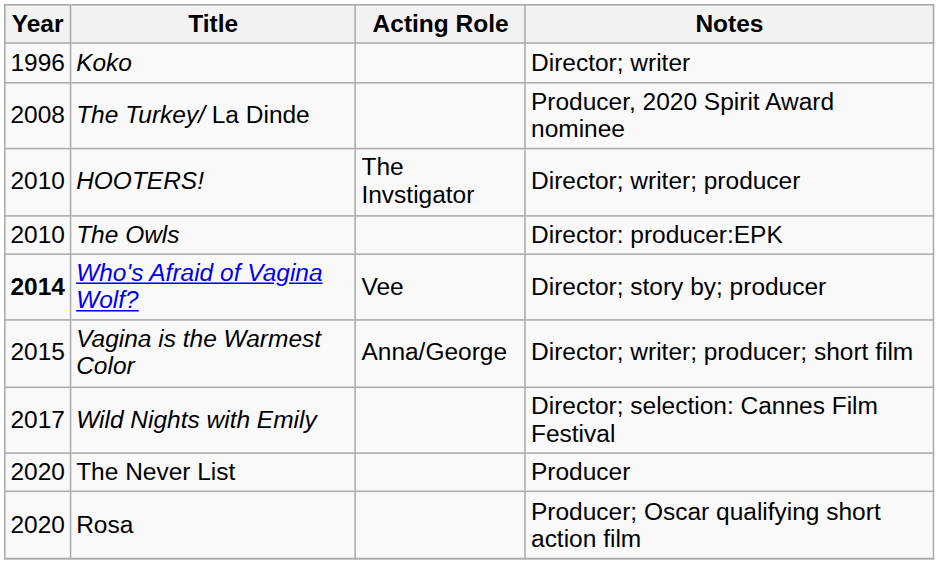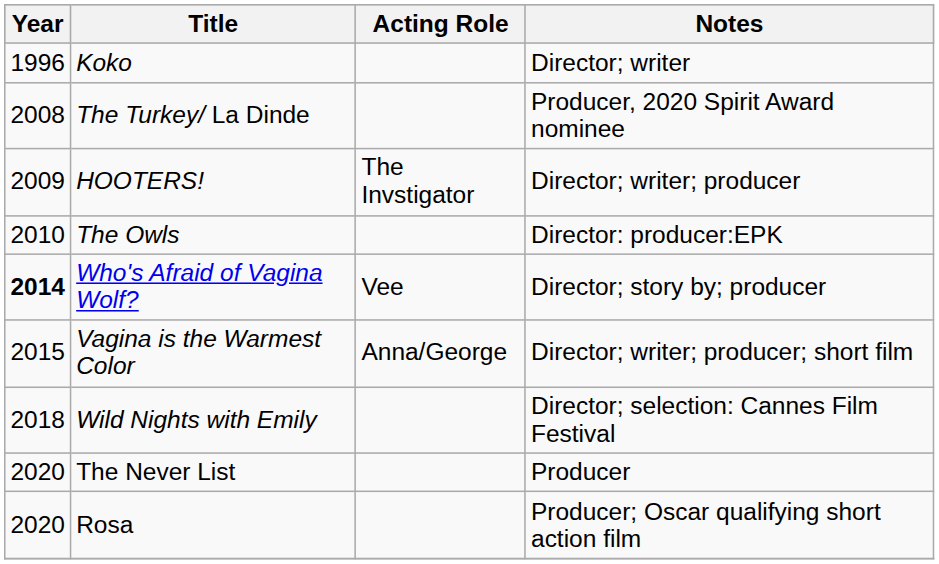 <table class="wikitable sortable">
 <tr style="background:#b0c4de; text-align:center;">
 <th scope="col">Year</th>
 <th scope="col">Title</th>
 <th scope="col">Acting Role</th>
 <th scope="col" class="unsortable">Notes</th>
 </tr>
 <tr>
 <td>1996</td>
 <td><em>Koko</em></td>
 <td></td>
 <td>Director; writer</td>
 </tr>
 <tr>
 <td>2008</td>
 <td><em>The Turkey/</em> La Dinde</td>
 <td></td>
 <td>Producer, 2020 Spirit Award nominee</td>
 </tr>
 <tr>
-<td>2010</td>
+<td>2009</td>
 <td><em>HOOTERS!</em></td>
 <td>The Invstigator</td>
 <td>Director; writer; producer</td>
 </tr>
 <tr>
 <td>2010</td>
 <td><em>The Owls</em></td>
 <td></td>
 <td>Director: producer:EPK</td>
 </tr>
 <tr>
 <td><strong>2014</strong></td>
 <td><em><a href='#'>Who's Afraid of Vagina Wolf?</a></em></td>
 <td>Vee</td>
 <td>Director; story by; producer</td>
 </tr>
 <tr>
 <td>2015</td>
 <td><em>Vagina is the Warmest Color</em></td>
 <td>Anna/George</td>
 <td>Director; writer; producer; short film</td>
 </tr>
 <tr>
-<td>2017</td>
+<td>2018</td>
 <td><em>Wild Nights with Emily</em></td>
 <td></td>
 <td>Director; selection: Cannes Film Festival</td>
 </tr>
 <tr>
 <td>2020</td>
 <td>The Never List</td>
 <td></td>
 <td>Producer</td>
 </tr>
 <tr>
 <td>2020</td>
 <td>Rosa</td>
 <td></td>
 <td>Producer; Oscar qualifying short action film</td>
 </tr>
 <tr>
 </tr>
 </table>
